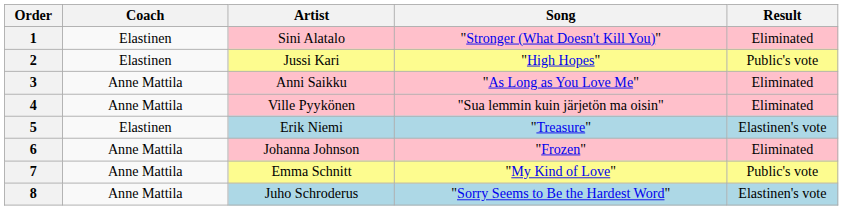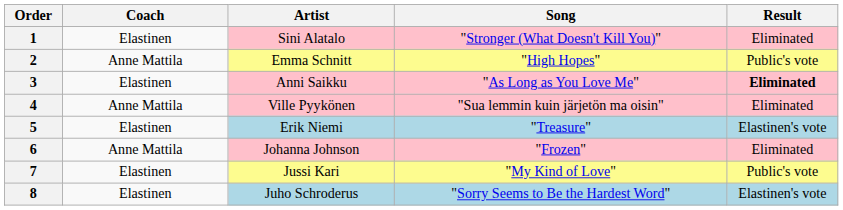 <table class="wikitable" style="text-align:center; width:75%;">
 <tr>
 <th scope="col" style="width:05%;">Order</th>
 <th scope="col" style="width:15%;">Coach</th>
 <th scope="col" style="width:15%;">Artist</th>
 <th scope="col" style="width:30%;">Song</th>
 <th scope="col" style="width:10%;">Result</th>
 </tr>
 <tr>
 <th scope="col">1</th>
 <td>Elastinen</td>
 <td style="background:pink;">Sini Alatalo</td>
 <td style="background:pink;">"<a href='#'>Stronger (What Doesn't Kill You)</a>"</td>
 <td style="background:pink;">Eliminated</td>
 </tr>
 <tr>
 <th scope="col">2</th>
-<td>Elastinen</td>
-<td style="background:#fdfc8f;">Jussi Kari</td>
+<td>Anne Mattila</td>
+<td style="background:#fdfc8f;">Emma Schnitt</td>
 <td style="background:#fdfc8f;">"<a href='#'>High Hopes</a>"</td>
 <td style="background:#fdfc8f;">Public's vote</td>
 </tr>
 <tr>
 <th scope="col">3</th>
-<td>Anne Mattila</td>
+<td>Elastinen</td>
 <td style="background:pink;">Anni Saikku</td>
 <td style="background:pink;">"<a href='#'>As Long as You Love Me</a>"</td>
-<td style="background:pink;">Eliminated</td>
+<td style="background:pink;"><strong>Eliminated</strong></td>
 </tr>
 <tr>
 <th scope="col">4</th>
 <td>Anne Mattila</td>
 <td style="background:pink;">Ville Pyykönen</td>
 <td style="background:pink;">"Sua lemmin kuin järjetön ma oisin"</td>
 <td style="background:pink;">Eliminated</td>
 </tr>
 <tr>
 <th scope="col">5</th>
 <td>Elastinen</td>
 <td style="background:lightblue;">Erik Niemi</td>
 <td style="background:lightblue;">"<a href='#'>Treasure</a>"</td>
 <td style="background:lightblue;">Elastinen's vote</td>
 </tr>
 <tr>
 <th scope="col">6</th>
 <td>Anne Mattila</td>
 <td style="background:pink;">Johanna Johnson</td>
 <td style="background:pink;">"<a href='#'>Frozen</a>"</td>
 <td style="background:pink;">Eliminated</td>
 </tr>
 <tr>
 <th scope="col">7</th>
-<td>Anne Mattila</td>
-<td style="background:#fdfc8f;">Emma Schnitt</td>
+<td>Elastinen</td>
+<td style="background:#fdfc8f;">Jussi Kari</td>
 <td style="background:#fdfc8f;">"<a href='#'>My Kind of Love</a>"</td>
 <td style="background:#fdfc8f;">Public's vote</td>
 </tr>
 <tr>
 <th scope="col">8</th>
-<td>Anne Mattila</td>
+<td>Elastinen</td>
 <td style="background:lightblue;">Juho Schroderus</td>
 <td style="background:lightblue;">"<a href='#'>Sorry Seems to Be the Hardest Word</a>"</td>
 <td style="background:lightblue;">Elastinen's vote</td>
 </tr>
 </table>
